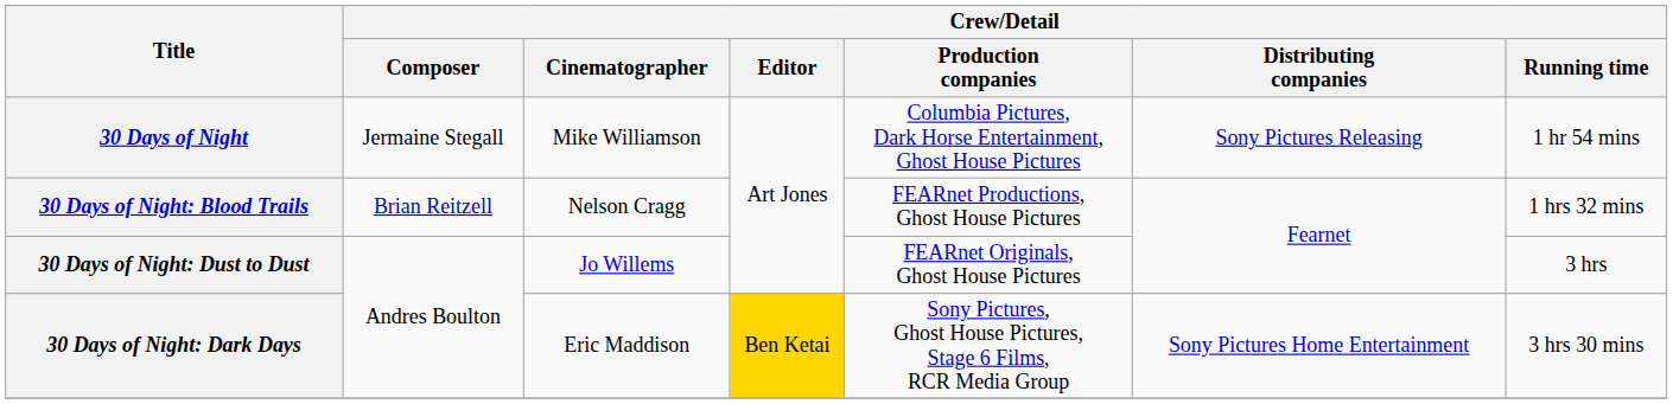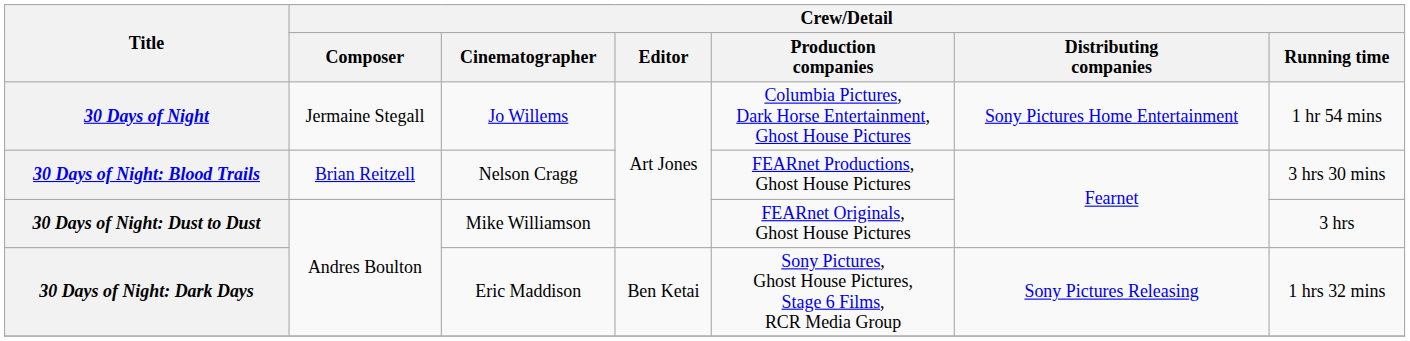 <table class="wikitable sortable" style="text-align:center; width:99%;">
 <tr>
 <th rowspan="2">Title</th>
 <th colspan="7">Crew/Detail</th>
 </tr>
 <tr>
 <th style="text-align:center;">Composer</th>
 <th style="text-align:center;">Cinematographer</th>
 <th style="text-align:center;">Editor</th>
 <th style="text-align:center;">Production <br>companies</th>
 <th style="text-align:center;">Distributing <br>companies</th>
 <th style="text-align:center;">Running time</th>
 </tr>
 <tr>
 <th><em><a href='#'>30 Days of Night</a></em></th>
 <td>Jermaine Stegall</td>
-<td>Mike Williamson</td>
+<td><a href='#'>Jo Willems</a></td>
 <td rowspan="3">Art Jones</td>
 <td><a href='#'>Columbia Pictures</a>, <br><a href='#'>Dark Horse Entertainment</a>, <br><a href='#'>Ghost House Pictures</a></td>
-<td><a href='#'>Sony Pictures Releasing</a></td>
+<td><a href='#'>Sony Pictures Home Entertainment</a></td>
 <td>1 hr 54 mins</td>
 </tr>
 <tr>
 <th><em><a href='#'>30 Days of Night: Blood Trails</a></em></th>
 <td><a href='#'>Brian Reitzell</a></td>
 <td>Nelson Cragg</td>
 <td><a href='#'>FEARnet Productions</a>, <br>Ghost House Pictures</td>
 <td rowspan="2"><a href='#'>Fearnet</a></td>
-<td>1 hrs 32 mins</td>
+<td>3 hrs 30 mins <br></td>
 </tr>
 <tr>
 <th><em>30 Days of Night: Dust to Dust</em></th>
 <td rowspan="2">Andres Boulton</td>
-<td><a href='#'>Jo Willems</a></td>
+<td>Mike Williamson</td>
 <td><a href='#'>FEARnet Originals</a>, <br>Ghost House Pictures</td>
 <td>3 hrs <br></td>
 </tr>
 <tr>
 <th><em>30 Days of Night: Dark Days</em></th>
 <td>Eric Maddison</td>
-<td style="background: gold;">Ben Ketai</td>
+<td>Ben Ketai</td>
 <td><a href='#'>Sony Pictures</a>, <br>Ghost House Pictures, <br><a href='#'>Stage 6 Films</a>, <br>RCR Media Group</td>
-<td><a href='#'>Sony Pictures Home Entertainment</a></td>
-<td>3 hrs 30 mins <br></td>
+<td><a href='#'>Sony Pictures Releasing</a></td>
+<td>1 hrs 32 mins</td>
 </tr>
 <tr>
 </tr>
 </table>
